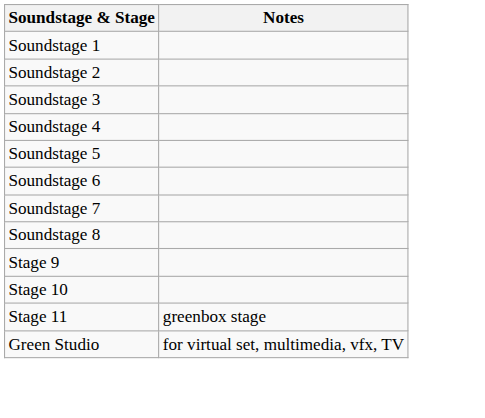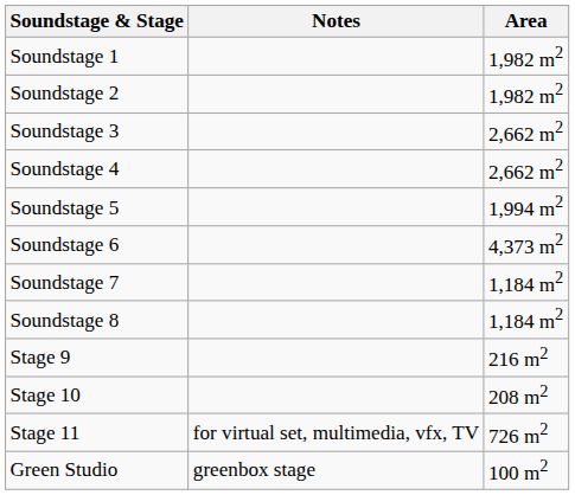 <table class="wikitable">
 <tr>
 <th>Soundstage & Stage</th>
 <th>Notes</th>
+<th>Area</th>
 </tr>
 <tr>
 <td>Soundstage 1</td>
 <td></td>
+<td>1,982 m<sup>2</sup></td>
 </tr>
 <tr>
 <td>Soundstage 2</td>
 <td></td>
+<td>1,982 m<sup>2</sup></td>
 </tr>
 <tr>
 <td>Soundstage 3</td>
 <td></td>
+<td>2,662 m<sup>2</sup></td>
 </tr>
 <tr>
 <td>Soundstage 4</td>
 <td></td>
+<td>2,662 m<sup>2</sup></td>
 </tr>
 <tr>
 <td>Soundstage 5</td>
 <td></td>
+<td>1,994 m<sup>2</sup></td>
 </tr>
 <tr>
 <td>Soundstage 6</td>
 <td></td>
+<td>4,373 m<sup>2</sup></td>
 </tr>
 <tr>
 <td>Soundstage 7</td>
 <td></td>
+<td>1,184 m<sup>2</sup></td>
 </tr>
 <tr>
 <td>Soundstage 8</td>
 <td></td>
+<td>1,184 m<sup>2</sup></td>
 </tr>
 <tr>
 <td>Stage 9</td>
 <td></td>
+<td>216 m<sup>2</sup></td>
 </tr>
 <tr>
 <td>Stage 10</td>
 <td></td>
+<td>208 m<sup>2</sup></td>
 </tr>
 <tr>
 <td>Stage 11</td>
-<td>greenbox stage</td>
+<td>for virtual set, multimedia, vfx, TV</td>
+<td>726 m<sup>2</sup></td>
 </tr>
 <tr>
 <td>Green Studio</td>
-<td>for virtual set, multimedia, vfx, TV</td>
+<td>greenbox stage</td>
+<td>100 m<sup>2</sup></td>
 </tr>
 </table>
